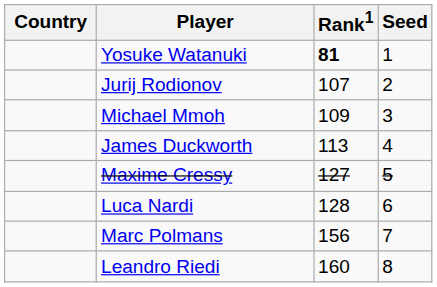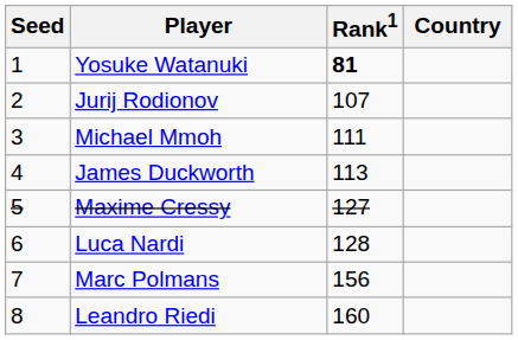 <table class="sortable wikitable">
 <tr>
-<th width="70">Country</th>
+<th>Seed</th>
 <th width="175">Player</th>
 <th>Rank<sup>1</sup></th>
-<th>Seed</th>
+<th width="70">Country</th>
 </tr>
 <tr>
-<td></td>
+<td>1</td>
 <td><a href='#'>Yosuke Watanuki</a></td>
 <td><strong>81</strong></td>
-<td>1</td>
+<td></td>
 </tr>
 <tr>
-<td></td>
+<td>2</td>
 <td><a href='#'>Jurij Rodionov</a></td>
 <td>107</td>
-<td>2</td>
+<td></td>
 </tr>
 <tr>
+<td>3</td>
+<td><a href='#'>Michael Mmoh</a></td>
+<td>111</td>
 <td></td>
-<td><a href='#'>Michael Mmoh</a></td>
-<td>109</td>
-<td>3</td>
 </tr>
 <tr>
-<td></td>
+<td>4</td>
 <td><a href='#'>James Duckworth</a></td>
 <td>113</td>
-<td>4</td>
+<td></td>
 </tr>
 <tr>
-<td><s></s></td>
+<td><s>5</s></td>
 <td><s><a href='#'>Maxime Cressy</a></s></td>
 <td><s>127</s></td>
-<td><s>5</s></td>
+<td><s></s></td>
 </tr>
 <tr>
-<td></td>
+<td>6</td>
 <td><a href='#'>Luca Nardi</a></td>
 <td>128</td>
-<td>6</td>
+<td></td>
 </tr>
 <tr>
-<td></td>
+<td>7</td>
 <td><a href='#'>Marc Polmans</a></td>
 <td>156</td>
-<td>7</td>
+<td></td>
 </tr>
 <tr>
-<td></td>
+<td>8</td>
 <td><a href='#'>Leandro Riedi</a></td>
 <td>160</td>
-<td>8</td>
+<td></td>
 </tr>
 </table>
